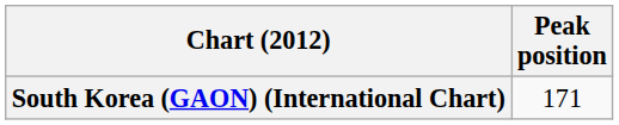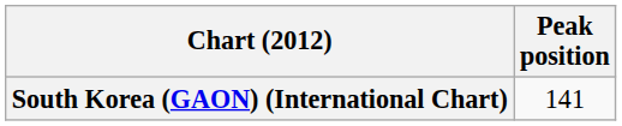 <table class="wikitable plainrowheaders" style="text-align:center">
 <tr>
 <th scope="col">Chart (2012)</th>
 <th scope="col">Peak<br> position</th>
 </tr>
 <tr>
 <th scope="row">South Korea (<a href='#'>GAON</a>) (International Chart)</th>
-<td>171</td>
+<td>141</td>
 </tr>
 </table>
